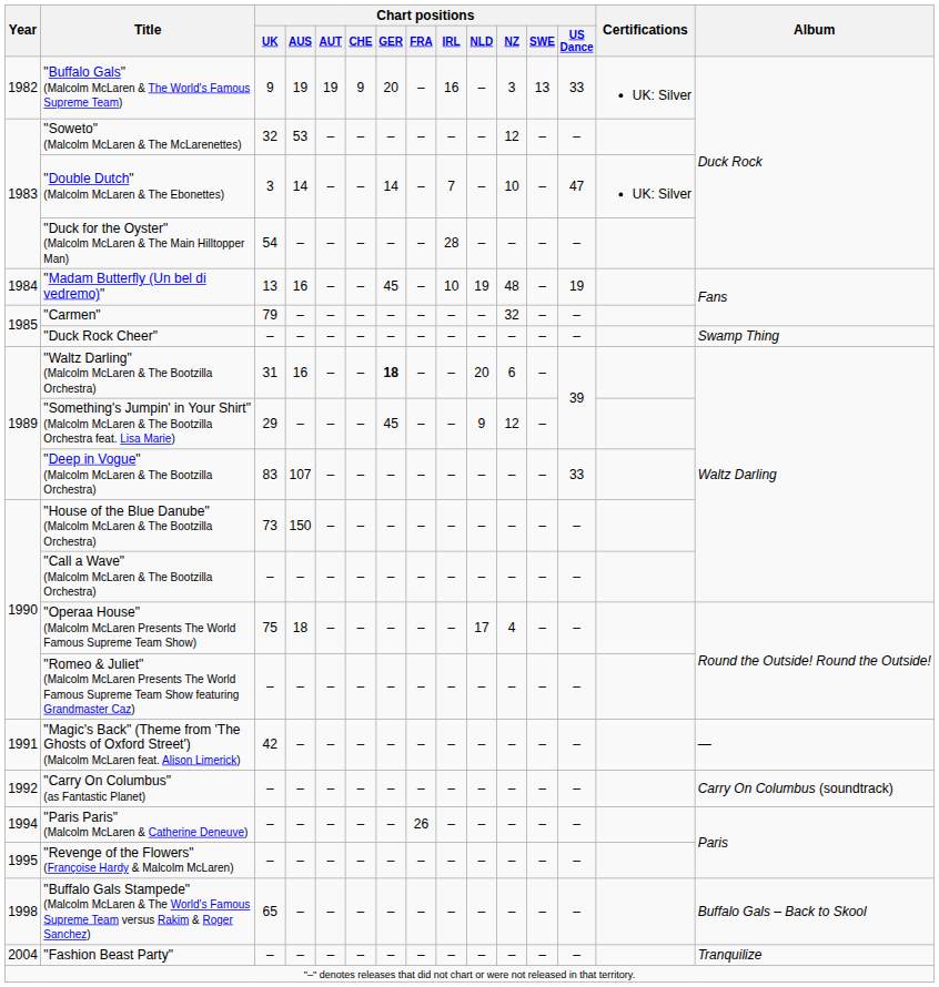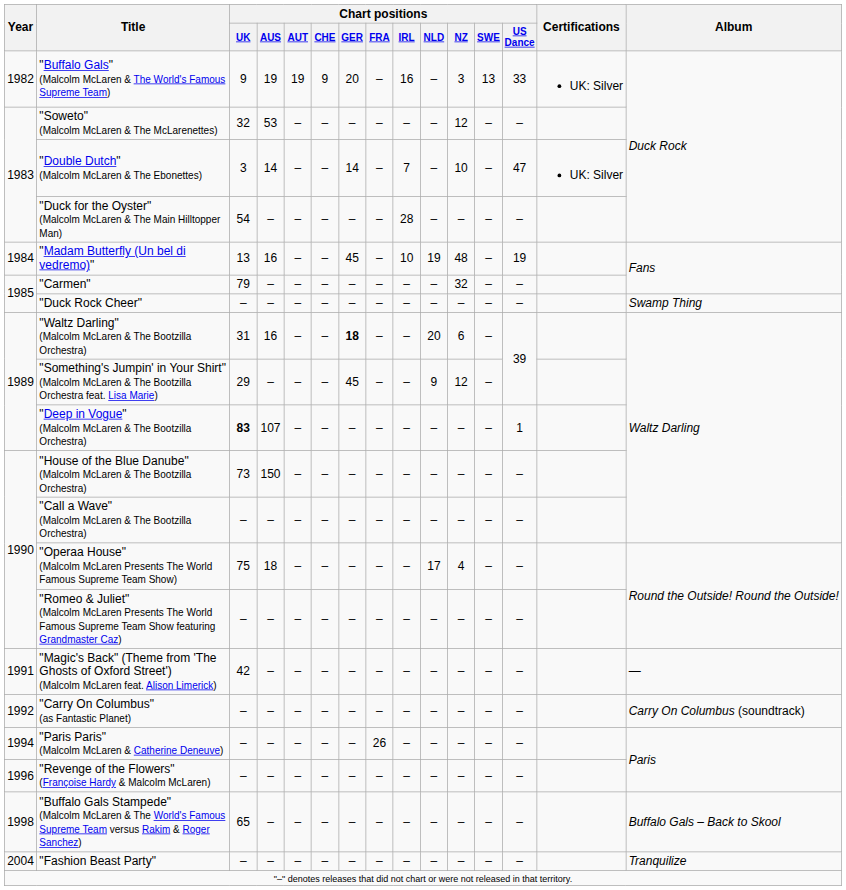 <table class="wikitable" style=text-align:center;>
 <tr>
 <th rowspan="2">Year</th>
 <th rowspan="2" width="250">Title</th>
 <th colspan="11">Chart positions</th>
 <th rowspan="2">Certifications</th>
 <th rowspan="2">Album</th>
 </tr>
 <tr style="font-size:smaller;">
 <th width="30"><a href='#'>UK</a><br></th>
 <th width="30"><a href='#'>AUS</a><br></th>
 <th width="30"><a href='#'>AUT</a><br></th>
 <th width="30"><a href='#'>CHE</a><br></th>
 <th width="30"><a href='#'>GER</a><br></th>
 <th width="30"><a href='#'>FRA</a><br></th>
 <th width="30"><a href='#'>IRL</a><br></th>
 <th width="30"><a href='#'>NLD</a><br></th>
 <th width="30"><a href='#'>NZ</a><br></th>
 <th width="30"><a href='#'>SWE</a><br></th>
 <th width="30"><a href='#'>US Dance</a><br></th>
 </tr>
 <tr>
 <td rowspan="1">1982</td>
 <td align="left">"<a href='#'>Buffalo Gals</a>"<br> <small>(Malcolm McLaren & <a href='#'>The World's Famous Supreme Team</a>)</small></td>
 <td>9</td>
 <td>19</td>
 <td>19</td>
 <td>9</td>
 <td>20</td>
 <td>–</td>
 <td>16</td>
 <td>–</td>
 <td>3</td>
 <td>13</td>
 <td>33</td>
 <td><br><ul><li>UK: Silver</li></ul></td>
 <td align="left" rowspan="4"><em>Duck Rock</em></td>
 </tr>
 <tr>
 <td rowspan="3">1983</td>
 <td align="left">"Soweto"<br> <small>(Malcolm McLaren & The McLarenettes)</small></td>
 <td>32</td>
 <td>53</td>
 <td>–</td>
 <td>–</td>
 <td>–</td>
 <td>–</td>
 <td>–</td>
 <td>–</td>
 <td>12</td>
 <td>–</td>
 <td>–</td>
 <td></td>
 </tr>
 <tr>
 <td align="left">"<a href='#'>Double Dutch</a>"<br> <small>(Malcolm McLaren & The Ebonettes)</small></td>
 <td>3</td>
 <td>14</td>
 <td>–</td>
 <td>–</td>
 <td>14</td>
 <td>–</td>
 <td>7</td>
 <td>–</td>
 <td>10</td>
 <td>–</td>
 <td>47</td>
 <td><br><ul><li>UK: Silver</li></ul></td>
 </tr>
 <tr>
 <td align="left">"Duck for the Oyster"<br> <small>(Malcolm McLaren & The Main Hilltopper Man)</small></td>
 <td>54</td>
 <td>–</td>
 <td>–</td>
 <td>–</td>
 <td>–</td>
 <td>–</td>
 <td>28</td>
 <td>–</td>
 <td>–</td>
 <td>–</td>
 <td>–</td>
 <td></td>
 </tr>
 <tr>
 <td rowspan="1">1984</td>
 <td align="left">"<a href='#'>Madam Butterfly (Un bel di vedremo)</a>"</td>
 <td>13</td>
 <td>16</td>
 <td>–</td>
 <td>–</td>
 <td>45</td>
 <td>–</td>
 <td>10</td>
 <td>19</td>
 <td>48</td>
 <td>–</td>
 <td>19</td>
 <td></td>
 <td align="left" rowspan="2"><em>Fans</em></td>
 </tr>
 <tr>
 <td rowspan="2">1985</td>
 <td align="left">"Carmen"</td>
 <td>79</td>
 <td>–</td>
 <td>–</td>
 <td>–</td>
 <td>–</td>
 <td>–</td>
 <td>–</td>
 <td>–</td>
 <td>32</td>
 <td>–</td>
 <td>–</td>
 <td></td>
 </tr>
 <tr>
 <td align="left">"Duck Rock Cheer"</td>
 <td>–</td>
 <td>–</td>
 <td>–</td>
 <td>–</td>
 <td>–</td>
 <td>–</td>
 <td>–</td>
 <td>–</td>
 <td>–</td>
 <td>–</td>
 <td>–</td>
 <td></td>
 <td align="left"><em>Swamp Thing</em></td>
 </tr>
 <tr>
 <td rowspan="3">1989</td>
 <td align="left">"Waltz Darling"<br> <small>(Malcolm McLaren & The Bootzilla Orchestra)</small></td>
 <td>31</td>
 <td>16</td>
 <td>–</td>
 <td>–</td>
 <td><strong>18</strong></td>
 <td>–</td>
 <td>–</td>
 <td>20</td>
 <td>6</td>
 <td>–</td>
 <td rowspan="2">39</td>
 <td></td>
 <td align="left" rowspan="5"><em>Waltz Darling</em></td>
 </tr>
 <tr>
 <td align="left">"Something's Jumpin' in Your Shirt"<br> <small>(Malcolm McLaren & The Bootzilla Orchestra feat. <a href='#'>Lisa Marie</a>)</small></td>
 <td>29</td>
 <td>–</td>
 <td>–</td>
 <td>–</td>
 <td>45</td>
 <td>–</td>
 <td>–</td>
 <td>9</td>
 <td>12</td>
 <td>–</td>
 <td></td>
 </tr>
 <tr>
 <td align="left">"<a href='#'>Deep in Vogue</a>"<br> <small>(Malcolm McLaren & The Bootzilla Orchestra)</small></td>
-<td>83</td>
+<td><strong>83</strong></td>
 <td>107</td>
 <td>–</td>
 <td>–</td>
 <td>–</td>
 <td>–</td>
 <td>–</td>
 <td>–</td>
 <td>–</td>
 <td>–</td>
-<td>33</td>
+<td>1</td>
 <td></td>
 </tr>
 <tr>
 <td rowspan="4">1990</td>
 <td align="left">"House of the Blue Danube"<br> <small>(Malcolm McLaren & The Bootzilla Orchestra)</small></td>
 <td>73</td>
 <td>150</td>
 <td>–</td>
 <td>–</td>
 <td>–</td>
 <td>–</td>
 <td>–</td>
 <td>–</td>
 <td>–</td>
 <td>–</td>
 <td>–</td>
 <td></td>
 </tr>
 <tr>
 <td align="left">"Call a Wave"<br> <small>(Malcolm McLaren & The Bootzilla Orchestra)</small></td>
 <td>–</td>
 <td>–</td>
 <td>–</td>
 <td>–</td>
 <td>–</td>
 <td>–</td>
 <td>–</td>
 <td>–</td>
 <td>–</td>
 <td>–</td>
 <td>–</td>
 <td></td>
 </tr>
 <tr>
 <td align="left">"Operaa House"<br> <small>(Malcolm McLaren Presents The World Famous Supreme Team Show)</small></td>
 <td>75 <br></td>
 <td>18</td>
 <td>–</td>
 <td>–</td>
 <td>–</td>
 <td>–</td>
 <td>–</td>
 <td>17</td>
 <td>4</td>
 <td>–</td>
 <td>–</td>
 <td></td>
 <td align="left" rowspan="2"><em>Round the Outside! Round the Outside!</em></td>
 </tr>
 <tr>
 <td align="left">"Romeo & Juliet" <br> <small>(Malcolm McLaren Presents The World Famous Supreme Team Show featuring <a href='#'>Grandmaster Caz</a>)</small></td>
 <td>–</td>
 <td>–</td>
 <td>–</td>
 <td>–</td>
 <td>–</td>
 <td>–</td>
 <td>–</td>
 <td>–</td>
 <td>–</td>
 <td>–</td>
 <td>–</td>
 <td></td>
 </tr>
 <tr>
 <td rowspan="1">1991</td>
 <td align="left">"Magic's Back" (Theme from 'The Ghosts of Oxford Street')<br> <small>(Malcolm McLaren feat. <a href='#'>Alison Limerick</a>)</small></td>
 <td>42 <br></td>
 <td>–</td>
 <td>–</td>
 <td>–</td>
 <td>–</td>
 <td>–</td>
 <td>–</td>
 <td>–</td>
 <td>–</td>
 <td>–</td>
 <td>–</td>
 <td></td>
 <td align="left">—</td>
 </tr>
 <tr>
 <td rowspan="1">1992</td>
 <td align="left">"Carry On Columbus" <br> <small>(as Fantastic Planet)</small></td>
 <td>–</td>
 <td>–</td>
 <td>–</td>
 <td>–</td>
 <td>–</td>
 <td>–</td>
 <td>–</td>
 <td>–</td>
 <td>–</td>
 <td>–</td>
 <td>–</td>
 <td></td>
 <td align="left"><em>Carry On Columbus</em> (soundtrack)</td>
 </tr>
 <tr>
 <td rowspan="1">1994</td>
 <td align="left">"Paris Paris"<br> <small>(Malcolm McLaren & <a href='#'>Catherine Deneuve</a>)</small></td>
 <td>–</td>
 <td>–</td>
 <td>–</td>
 <td>–</td>
 <td>–</td>
 <td>26</td>
 <td>–</td>
 <td>–</td>
 <td>–</td>
 <td>–</td>
 <td>–</td>
 <td></td>
 <td align="left" rowspan="2"><em>Paris</em></td>
 </tr>
 <tr>
-<td rowspan="1">1995</td>
+<td rowspan="1">1996</td>
 <td align="left">"Revenge of the Flowers"<br> <small>(<a href='#'>Françoise Hardy</a> & Malcolm McLaren)</small></td>
 <td>–</td>
 <td>–</td>
 <td>–</td>
 <td>–</td>
 <td>–</td>
 <td>–</td>
 <td>–</td>
 <td>–</td>
 <td>–</td>
 <td>–</td>
 <td>–</td>
 <td></td>
 </tr>
 <tr>
 <td rowspan="1">1998</td>
 <td align="left">"Buffalo Gals Stampede"<br> <small>(Malcolm McLaren & The <a href='#'>World's Famous Supreme Team</a> versus <a href='#'>Rakim</a> & <a href='#'>Roger Sanchez</a>)</small></td>
 <td>65 <br></td>
 <td>–</td>
 <td>–</td>
 <td>–</td>
 <td>–</td>
 <td>–</td>
 <td>–</td>
 <td>–</td>
 <td>–</td>
 <td>–</td>
 <td>–</td>
 <td></td>
 <td align="left"><em>Buffalo Gals – Back to Skool</em></td>
 </tr>
 <tr>
 <td rowspan="1">2004</td>
 <td align="left">"Fashion Beast Party"</td>
 <td>–</td>
 <td>–</td>
 <td>–</td>
 <td>–</td>
 <td>–</td>
 <td>–</td>
 <td>–</td>
 <td>–</td>
 <td>–</td>
 <td>–</td>
 <td>–</td>
 <td></td>
 <td align="left"><em>Tranquilize</em></td>
 </tr>
 <tr>
 <td colspan="15" style="text-align:center; font-size:9pt;">"–" denotes releases that did not chart or were not released in that territory.</td>
 </tr>
 </table>
